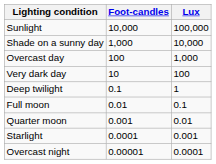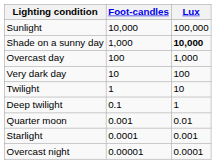 <table class="wikitable sortable">
 <tr>
 <th>Lighting condition</th>
 <th><a href='#'>Foot-candles</a></th>
 <th><a href='#'>Lux</a></th>
 </tr>
 <tr>
 <td>Sunlight</td>
 <td>10,000 </td>
 <td>100,000</td>
 </tr>
 <tr>
 <td>Shade on a sunny day</td>
 <td>1,000</td>
-<td>10,000</td>
+<td><strong>10,000</strong></td>
 </tr>
 <tr>
 <td>Overcast day</td>
 <td>100</td>
 <td>1,000</td>
 </tr>
 <tr>
 <td>Very dark day</td>
 <td>10</td>
 <td>100</td>
 </tr>
 <tr>
+<td>Twilight</td>
+<td>1</td>
+<td>10</td>
+</tr>
+<tr>
 <td>Deep twilight</td>
 <td>0.1</td>
 <td>1</td>
-</tr>
-<tr>
-<td>Full moon</td>
-<td>0.01</td>
-<td>0.1</td>
 </tr>
 <tr>
 <td>Quarter moon</td>
 <td>0.001</td>
 <td>0.01</td>
 </tr>
 <tr>
 <td>Starlight</td>
 <td>0.0001</td>
 <td>0.001</td>
 </tr>
 <tr>
 <td>Overcast night</td>
 <td>0.00001</td>
 <td>0.0001</td>
 </tr>
 </table>
